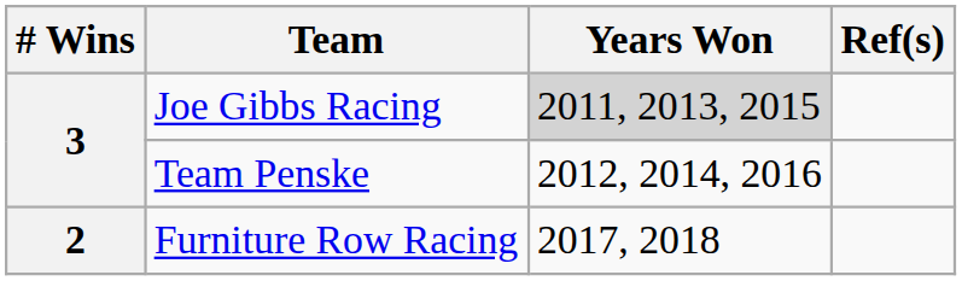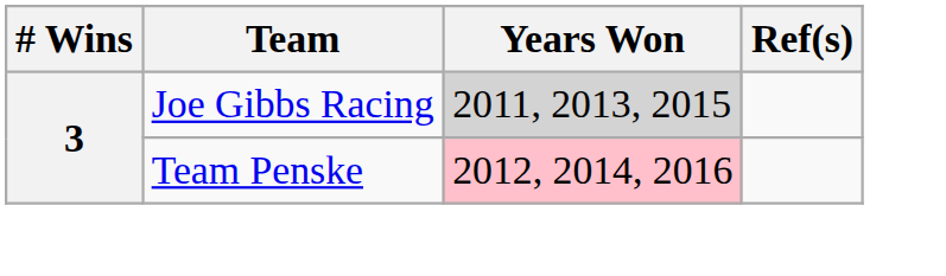 <table class="wikitable" style="font-size: 95%;">
 <tr>
 <th># Wins</th>
 <th>Team</th>
 <th>Years Won</th>
 <th>Ref(s)</th>
 </tr>
 <tr>
 <th rowspan="2">3</th>
 <td><a href='#'>Joe Gibbs Racing</a></td>
 <td style="background: lightgrey;">2011, 2013, 2015</td>
 <td></td>
 </tr>
 <tr>
 <td><a href='#'>Team Penske</a></td>
-<td>2012, 2014, 2016</td>
-<td></td>
-</tr>
-<tr>
-<th>2</th>
-<td><a href='#'>Furniture Row Racing</a></td>
-<td>2017, 2018</td>
+<td style="background: pink;">2012, 2014, 2016</td>
 <td></td>
 </tr>
 </table>
